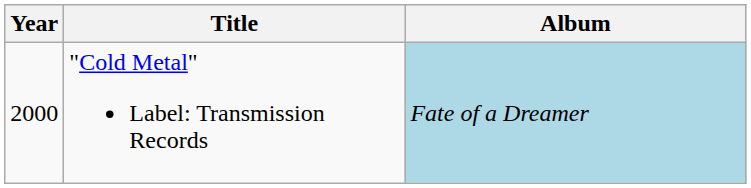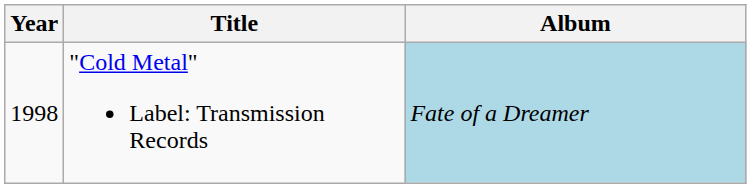 <table class="wikitable">
 <tr>
 <th>Year</th>
 <th style="width:220px;">Title</th>
 <th style="width:220px;">Album</th>
 </tr>
 <tr>
-<td>2000</td>
+<td>1998</td>
 <td>"<a href='#'>Cold Metal</a>"<br><ul><li>Label: Transmission Records</li></ul></td>
 <td style="background: lightblue;"><em>Fate of a Dreamer</em></td>
 </tr>
 </table>
